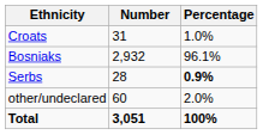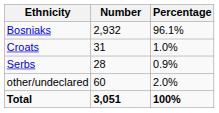 <table class="wikitable">
 <tr>
 <th width="100px">Ethnicity</th>
 <th width="80px">Number</th>
 <th width="80px">Percentage</th>
 </tr>
 <tr>
+<td><a href='#'>Bosniaks</a></td>
+<td>2,932</td>
+<td>96.1%</td>
+</tr>
+<tr>
 <td><a href='#'>Croats</a></td>
 <td>31</td>
 <td>1.0%</td>
 </tr>
 <tr>
-<td><a href='#'>Bosniaks</a></td>
-<td>2,932</td>
-<td>96.1%</td>
-</tr>
-<tr>
 <td><a href='#'>Serbs</a></td>
 <td>28</td>
-<td><strong>0.9%</strong></td>
+<td>0.9%</td>
 </tr>
 <tr>
 <td>other/undeclared</td>
 <td>60</td>
 <td>2.0%</td>
 </tr>
 <tr>
 <td><strong>Total</strong></td>
 <td><strong>3,051</strong></td>
 <td><strong>100%</strong></td>
 </tr>
 </table>
